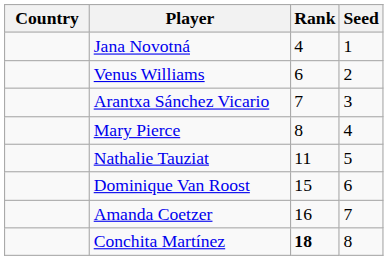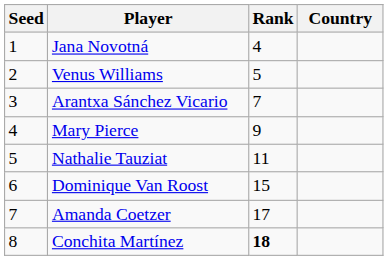 <table class="sortable wikitable">
 <tr>
-<th width="70">Country</th>
+<th>Seed</th>
 <th width="175">Player</th>
 <th>Rank</th>
-<th>Seed</th>
+<th width="70">Country</th>
 </tr>
 <tr>
-<td></td>
+<td>1</td>
 <td><a href='#'>Jana Novotná</a></td>
 <td>4</td>
-<td>1</td>
+<td></td>
 </tr>
 <tr>
+<td>2</td>
+<td><a href='#'>Venus Williams</a></td>
+<td>5</td>
 <td></td>
-<td><a href='#'>Venus Williams</a></td>
-<td>6</td>
-<td>2</td>
 </tr>
 <tr>
-<td></td>
+<td>3</td>
 <td><a href='#'>Arantxa Sánchez Vicario</a></td>
 <td>7</td>
-<td>3</td>
+<td></td>
 </tr>
 <tr>
+<td>4</td>
+<td><a href='#'>Mary Pierce</a></td>
+<td>9</td>
 <td></td>
-<td><a href='#'>Mary Pierce</a></td>
-<td>8</td>
-<td>4</td>
 </tr>
 <tr>
-<td></td>
+<td>5</td>
 <td><a href='#'>Nathalie Tauziat</a></td>
 <td>11</td>
-<td>5</td>
+<td></td>
 </tr>
 <tr>
-<td></td>
+<td>6</td>
 <td><a href='#'>Dominique Van Roost</a></td>
 <td>15</td>
-<td>6</td>
+<td></td>
 </tr>
 <tr>
+<td>7</td>
+<td><a href='#'>Amanda Coetzer</a></td>
+<td>17</td>
 <td></td>
-<td><a href='#'>Amanda Coetzer</a></td>
-<td>16</td>
-<td>7</td>
 </tr>
 <tr>
-<td></td>
+<td>8</td>
 <td><a href='#'>Conchita Martínez</a></td>
 <td><strong>18</strong></td>
-<td>8</td>
+<td></td>
 </tr>
 </table>
